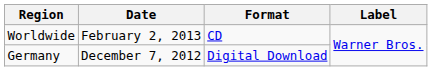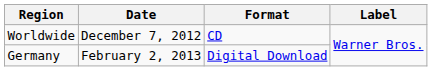 <table class=wikitable>
 <tr>
 <th>Region</th>
 <th>Date</th>
 <th>Format</th>
 <th>Label</th>
 </tr>
 <tr>
 <td>Worldwide</td>
-<td>February 2, 2013</td>
+<td>December 7, 2012</td>
 <td><a href='#'>CD</a></td>
 <td rowspan="2"><a href='#'>Warner Bros.</a></td>
 </tr>
 <tr>
 <td>Germany</td>
-<td>December 7, 2012</td>
+<td>February 2, 2013</td>
 <td><a href='#'>Digital Download</a></td>
 </tr>
 </table>
